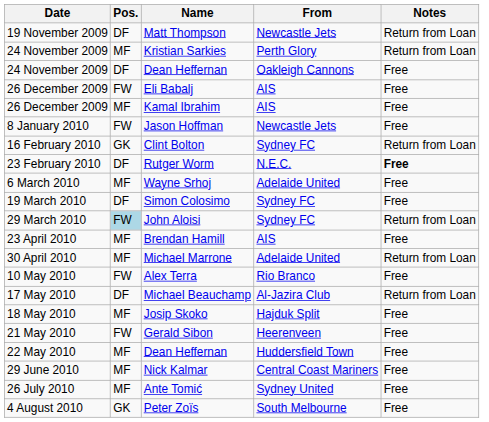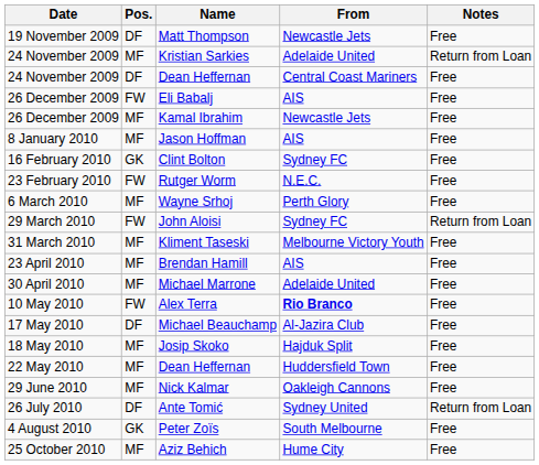 <table class="wikitable">
 <tr>
 <th>Date</th>
 <th>Pos.</th>
 <th>Name</th>
 <th>From</th>
 <th>Notes</th>
 </tr>
 <tr>
 <td>19 November 2009</td>
 <td>DF</td>
 <td> <a href='#'>Matt Thompson</a></td>
 <td> <a href='#'>Newcastle Jets</a></td>
-<td>Return from Loan</td>
+<td>Free</td>
 </tr>
 <tr>
 <td>24 November 2009</td>
 <td>MF</td>
 <td> <a href='#'>Kristian Sarkies</a></td>
-<td> <a href='#'>Perth Glory</a></td>
+<td> <a href='#'>Adelaide United</a></td>
 <td>Return from Loan</td>
 </tr>
 <tr>
 <td>24 November 2009</td>
 <td>DF</td>
 <td> <a href='#'>Dean Heffernan</a></td>
-<td> <a href='#'>Oakleigh Cannons</a></td>
+<td> <a href='#'>Central Coast Mariners</a></td>
 <td>Free</td>
 </tr>
 <tr>
 <td>26 December 2009</td>
 <td>FW</td>
 <td> <a href='#'>Eli Babalj</a></td>
 <td> <a href='#'>AIS</a></td>
 <td>Free</td>
 </tr>
 <tr>
 <td>26 December 2009</td>
 <td>MF</td>
 <td> <a href='#'>Kamal Ibrahim</a></td>
-<td> <a href='#'>AIS</a></td>
+<td> <a href='#'>Newcastle Jets</a></td>
 <td>Free</td>
 </tr>
 <tr>
 <td>8 January 2010</td>
-<td>FW</td>
+<td>MF</td>
 <td> <a href='#'>Jason Hoffman</a></td>
-<td> <a href='#'>Newcastle Jets</a></td>
+<td> <a href='#'>AIS</a></td>
 <td>Free</td>
 </tr>
 <tr>
 <td>16 February 2010</td>
 <td>GK</td>
 <td> <a href='#'>Clint Bolton</a></td>
 <td> <a href='#'>Sydney FC</a></td>
-<td>Return from Loan</td>
+<td>Free</td>
 </tr>
 <tr>
 <td>23 February 2010</td>
-<td>DF</td>
+<td>FW</td>
 <td> <a href='#'>Rutger Worm</a></td>
 <td> <a href='#'>N.E.C.</a></td>
-<td><strong>Free</strong></td>
+<td>Free</td>
 </tr>
 <tr>
 <td>6 March 2010</td>
 <td>MF</td>
 <td> <a href='#'>Wayne Srhoj</a></td>
-<td> <a href='#'>Adelaide United</a></td>
-<td>Free</td>
-</tr>
-<tr>
-<td>19 March 2010</td>
-<td>DF</td>
-<td> <a href='#'>Simon Colosimo</a></td>
-<td> <a href='#'>Sydney FC</a></td>
+<td> <a href='#'>Perth Glory</a></td>
 <td>Free</td>
 </tr>
 <tr>
 <td>29 March 2010</td>
-<td style="background: lightblue;">FW</td>
+<td>FW</td>
 <td> <a href='#'>John Aloisi</a></td>
 <td> <a href='#'>Sydney FC</a></td>
 <td>Return from Loan</td>
+</tr>
+<tr>
+<td>31 March 2010</td>
+<td>MF</td>
+<td> <a href='#'>Kliment Taseski</a></td>
+<td> <a href='#'>Melbourne Victory Youth</a></td>
+<td>Free</td>
 </tr>
 <tr>
 <td>23 April 2010</td>
 <td>MF</td>
 <td> <a href='#'>Brendan Hamill</a></td>
 <td> <a href='#'>AIS</a></td>
 <td>Free</td>
 </tr>
 <tr>
 <td>30 April 2010</td>
 <td>MF</td>
 <td> <a href='#'>Michael Marrone</a></td>
 <td> <a href='#'>Adelaide United</a></td>
-<td>Return from Loan</td>
+<td>Free</td>
 </tr>
 <tr>
 <td>10 May 2010</td>
 <td>FW</td>
 <td> <a href='#'>Alex Terra</a></td>
-<td> <a href='#'>Rio Branco</a></td>
+<td><strong> <a href='#'>Rio Branco</a></strong></td>
 <td>Free</td>
 </tr>
 <tr>
 <td>17 May 2010</td>
 <td>DF</td>
 <td> <a href='#'>Michael Beauchamp</a></td>
 <td> <a href='#'>Al-Jazira Club</a></td>
-<td>Return from Loan</td>
+<td>Free</td>
 </tr>
 <tr>
 <td>18 May 2010</td>
 <td>MF</td>
 <td> <a href='#'>Josip Skoko</a></td>
 <td> <a href='#'>Hajduk Split</a></td>
-<td>Free</td>
-</tr>
-<tr>
-<td>21 May 2010</td>
-<td>FW</td>
-<td> <a href='#'>Gerald Sibon</a></td>
-<td> <a href='#'>Heerenveen</a></td>
 <td>Free</td>
 </tr>
 <tr>
 <td>22 May 2010</td>
 <td>MF</td>
 <td> <a href='#'>Dean Heffernan</a></td>
 <td> <a href='#'>Huddersfield Town</a></td>
 <td>Free</td>
 </tr>
 <tr>
 <td>29 June 2010</td>
 <td>MF</td>
 <td> <a href='#'>Nick Kalmar</a></td>
-<td> <a href='#'>Central Coast Mariners</a></td>
+<td> <a href='#'>Oakleigh Cannons</a></td>
 <td>Free</td>
 </tr>
 <tr>
 <td>26 July 2010</td>
-<td>MF</td>
+<td>DF</td>
 <td> <a href='#'>Ante Tomić</a></td>
 <td> <a href='#'>Sydney United</a></td>
-<td>Free</td>
+<td>Return from Loan</td>
 </tr>
 <tr>
 <td>4 August 2010</td>
 <td>GK</td>
 <td> <a href='#'>Peter Zoïs</a></td>
 <td> <a href='#'>South Melbourne</a></td>
 <td>Free</td>
 </tr>
+<tr>
+<td>25 October 2010</td>
+<td>MF</td>
+<td> <a href='#'>Aziz Behich</a></td>
+<td> <a href='#'>Hume City</a></td>
+<td>Free</td>
+</tr>
 </table>
